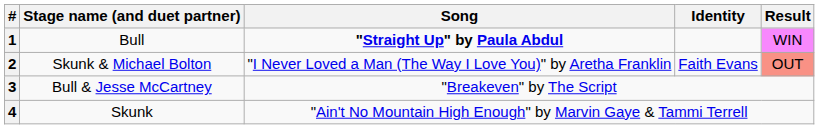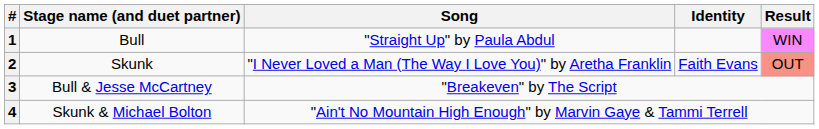 <table class="wikitable plainrowheaders" style="text-align: center;">
 <tr>
 <th>#</th>
 <th>Stage name (and duet partner)</th>
 <th>Song</th>
 <th>Identity</th>
 <th>Result</th>
 </tr>
 <tr>
 <th>1</th>
 <td>Bull</td>
-<td><strong>"<a href='#'>Straight Up</a>" by <a href='#'>Paula Abdul</a></strong></td>
+<td>"<a href='#'>Straight Up</a>" by <a href='#'>Paula Abdul</a></td>
 <td></td>
 <td bgcolor="#F888FD">WIN</td>
 </tr>
 <tr>
 <th>2</th>
-<td>Skunk & <a href='#'>Michael Bolton</a></td>
+<td>Skunk</td>
 <td>"<a href='#'>I Never Loved a Man (The Way I Love You)</a>" by <a href='#'>Aretha Franklin</a></td>
 <td><a href='#'>Faith Evans</a></td>
 <td bgcolor=#F99185>OUT</td>
 </tr>
 <tr>
 <th>3</th>
 <td>Bull & <a href='#'>Jesse McCartney</a></td>
 <td colspan="3">"<a href='#'>Breakeven</a>" by <a href='#'>The Script</a></td>
 </tr>
 <tr>
 <th>4</th>
-<td>Skunk</td>
+<td>Skunk & <a href='#'>Michael Bolton</a></td>
 <td colspan="3">"<a href='#'>Ain't No Mountain High Enough</a>" by <a href='#'>Marvin Gaye</a> & <a href='#'>Tammi Terrell</a></td>
 </tr>
 </table>
